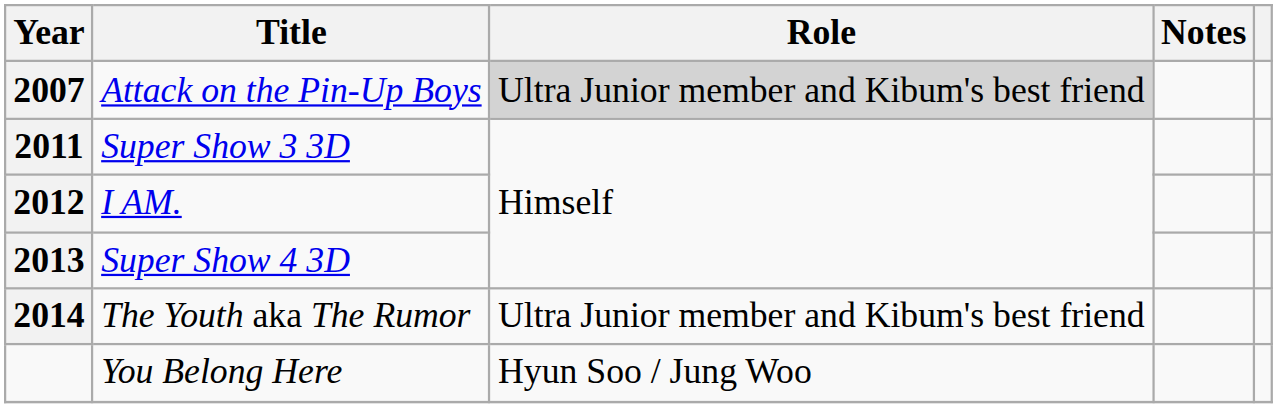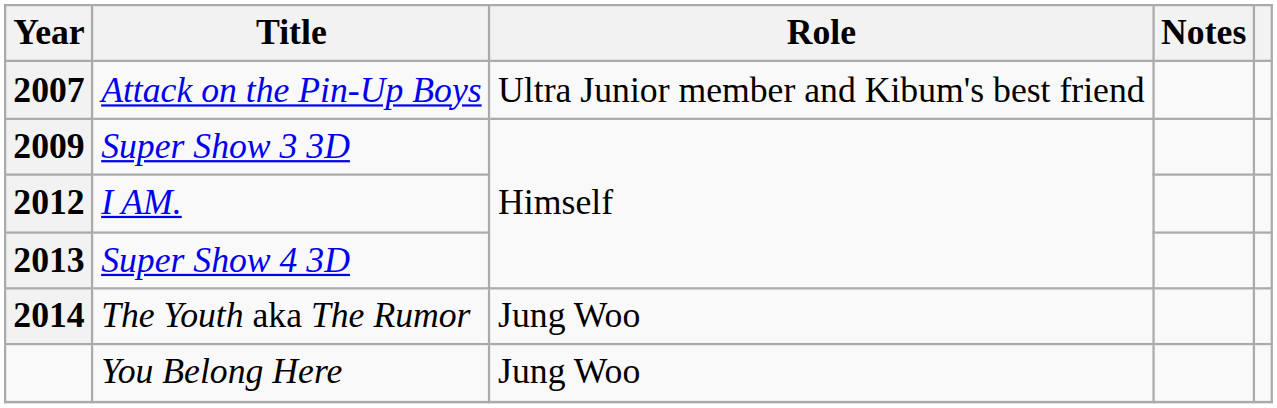 <table class="wikitable  plainrowheaders">
 <tr>
 <th scope="col">Year</th>
 <th scope="col">Title</th>
 <th scope="col">Role</th>
 <th scope="col">Notes</th>
 <th scope="col" class="unsortable"></th>
 </tr>
 <tr>
 <th scope="row">2007</th>
 <td><em><a href='#'>Attack on the Pin-Up Boys</a></em></td>
-<td style="background: lightgrey;">Ultra Junior member and Kibum's best friend</td>
+<td>Ultra Junior member and Kibum's best friend</td>
 <td></td>
 <td></td>
 </tr>
 <tr>
-<th scope="row">2011</th>
+<th scope="row">2009</th>
 <td><em><a href='#'>Super Show 3 3D</a></em></td>
 <td rowspan="3">Himself</td>
 <td></td>
 <td></td>
 </tr>
 <tr>
 <th scope="row">2012</th>
 <td><em><a href='#'>I AM.</a></em></td>
 <td></td>
 <td></td>
 </tr>
 <tr>
 <th scope="row">2013</th>
 <td><em><a href='#'>Super Show 4 3D</a></em></td>
 <td></td>
 <td></td>
 </tr>
 <tr>
 <th scope="row">2014</th>
 <td><em>The Youth</em> aka <em>The Rumor</em></td>
-<td>Ultra Junior member and Kibum's best friend</td>
+<td>Jung Woo</td>
 <td></td>
 <td></td>
 </tr>
 <tr>
 <td></td>
 <td><em>You Belong Here</em></td>
-<td>Hyun Soo / Jung Woo</td>
+<td>Jung Woo</td>
 <td></td>
 <td></td>
 </tr>
 <tr>
 </tr>
 </table>
